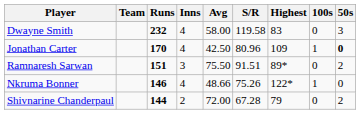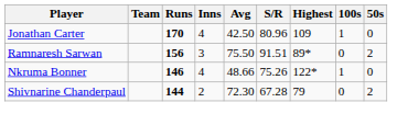 <table class="wikitable">
 <tr>
 <th>Player</th>
 <th>Team</th>
 <th>Runs</th>
 <th>Inns</th>
 <th>Avg</th>
 <th>S/R</th>
 <th>Highest</th>
 <th>100s</th>
 <th>50s</th>
 </tr>
 <tr>
-<td><a href='#'>Dwayne Smith</a></td>
-<td></td>
-<td><strong>232</strong></td>
-<td>4</td>
-<td>58.00</td>
-<td>119.58</td>
-<td>83</td>
-<td>0</td>
-<td>3</td>
-</tr>
-<tr>
 <td><a href='#'>Jonathan Carter</a></td>
 <td></td>
 <td><strong>170</strong></td>
 <td>4</td>
 <td>42.50</td>
 <td>80.96</td>
 <td>109</td>
 <td>1</td>
-<td><strong>0</strong></td>
+<td>0</td>
 </tr>
 <tr>
 <td><a href='#'>Ramnaresh Sarwan</a></td>
 <td></td>
-<td><strong>151</strong></td>
+<td><strong>156</strong></td>
 <td>3</td>
 <td>75.50</td>
 <td>91.51</td>
 <td>89*</td>
 <td>0</td>
 <td>2</td>
 </tr>
 <tr>
 <td><a href='#'>Nkruma Bonner</a></td>
 <td></td>
 <td><strong>146</strong></td>
 <td>4</td>
 <td>48.66</td>
 <td>75.26</td>
 <td>122*</td>
 <td>1</td>
 <td>0</td>
 </tr>
 <tr>
 <td><a href='#'>Shivnarine Chanderpaul</a></td>
 <td></td>
 <td><strong>144</strong></td>
 <td>2</td>
-<td>72.00</td>
+<td>72.30</td>
 <td>67.28</td>
 <td>79</td>
 <td>0</td>
 <td>2</td>
 </tr>
 </table>
